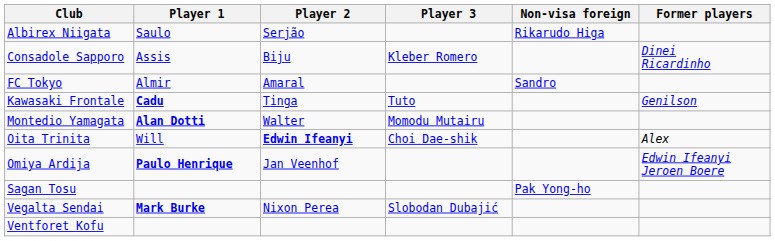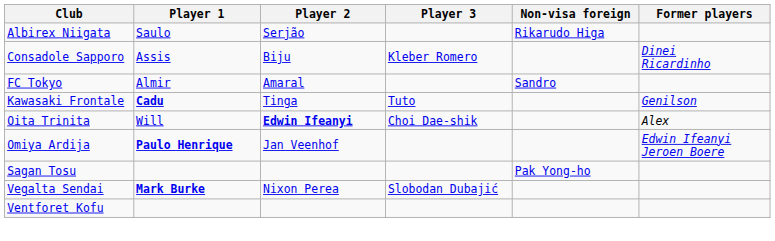 <table class="wikitable">
 <tr>
 <th width="170">Club</th>
 <th width="170">Player 1</th>
 <th width="170">Player 2</th>
 <th width="170">Player 3</th>
 <th width="170">Non-visa foreign</th>
 <th width="170">Former players</th>
 </tr>
 <tr>
 <td><a href='#'>Albirex Niigata</a></td>
 <td> <a href='#'>Saulo</a></td>
 <td> <a href='#'>Serjão</a></td>
 <td></td>
 <td> <a href='#'>Rikarudo Higa</a></td>
 <td></td>
 </tr>
 <tr>
 <td><a href='#'>Consadole Sapporo</a></td>
 <td> <a href='#'>Assis</a></td>
 <td> <a href='#'>Biju</a></td>
 <td> <a href='#'>Kleber Romero</a></td>
 <td></td>
 <td> <em><a href='#'>Dinei</a></em><br> <em><a href='#'>Ricardinho</a></em></td>
 </tr>
 <tr>
 <td><a href='#'>FC Tokyo</a></td>
 <td> <a href='#'>Almir</a></td>
 <td> <a href='#'>Amaral</a></td>
 <td></td>
 <td> <a href='#'>Sandro</a></td>
 <td></td>
 </tr>
 <tr>
 <td><a href='#'>Kawasaki Frontale</a></td>
 <td> <strong><a href='#'>Cadu</a></strong></td>
 <td> <a href='#'>Tinga</a></td>
 <td> <a href='#'>Tuto</a></td>
 <td></td>
 <td> <em><a href='#'>Genilson</a></em></td>
 </tr>
 <tr>
-<td><a href='#'>Montedio Yamagata</a></td>
-<td> <strong><a href='#'>Alan Dotti</a></strong></td>
-<td> <a href='#'>Walter</a></td>
-<td> <a href='#'>Momodu Mutairu</a></td>
-<td></td>
-<td></td>
-</tr>
-<tr>
 <td><a href='#'>Oita Trinita</a></td>
 <td> <a href='#'>Will</a></td>
 <td> <strong><a href='#'>Edwin Ifeanyi</a></strong></td>
 <td> <a href='#'>Choi Dae-shik</a></td>
 <td></td>
 <td> <em>Alex</em></td>
 </tr>
 <tr>
 <td><a href='#'>Omiya Ardija</a></td>
 <td> <strong><a href='#'>Paulo Henrique</a></strong></td>
 <td> <a href='#'>Jan Veenhof</a></td>
 <td></td>
 <td></td>
 <td> <em><a href='#'>Edwin Ifeanyi</a></em><br> <em><a href='#'>Jeroen Boere</a></em></td>
 </tr>
 <tr>
 <td><a href='#'>Sagan Tosu</a></td>
 <td></td>
 <td></td>
 <td></td>
 <td> <a href='#'>Pak Yong-ho</a></td>
 <td></td>
 </tr>
 <tr>
 <td><a href='#'>Vegalta Sendai</a></td>
 <td> <strong><a href='#'>Mark Burke</a></strong></td>
 <td> <a href='#'>Nixon Perea</a></td>
 <td> <a href='#'>Slobodan Dubajić</a></td>
 <td></td>
 <td></td>
 </tr>
 <tr>
 <td><a href='#'>Ventforet Kofu</a></td>
 <td></td>
 <td></td>
 <td></td>
 <td></td>
 <td></td>
 </tr>
 </table>
